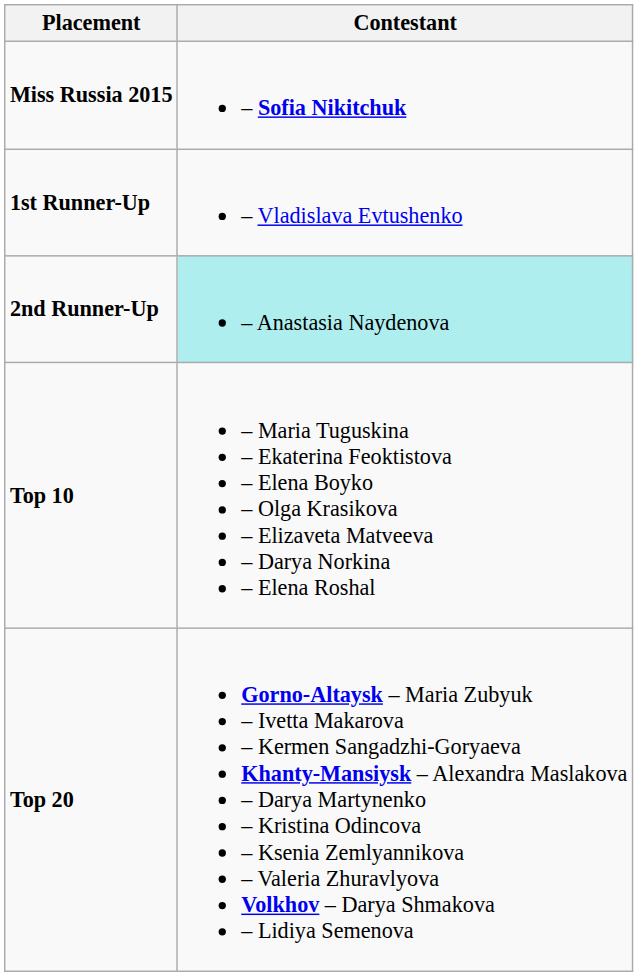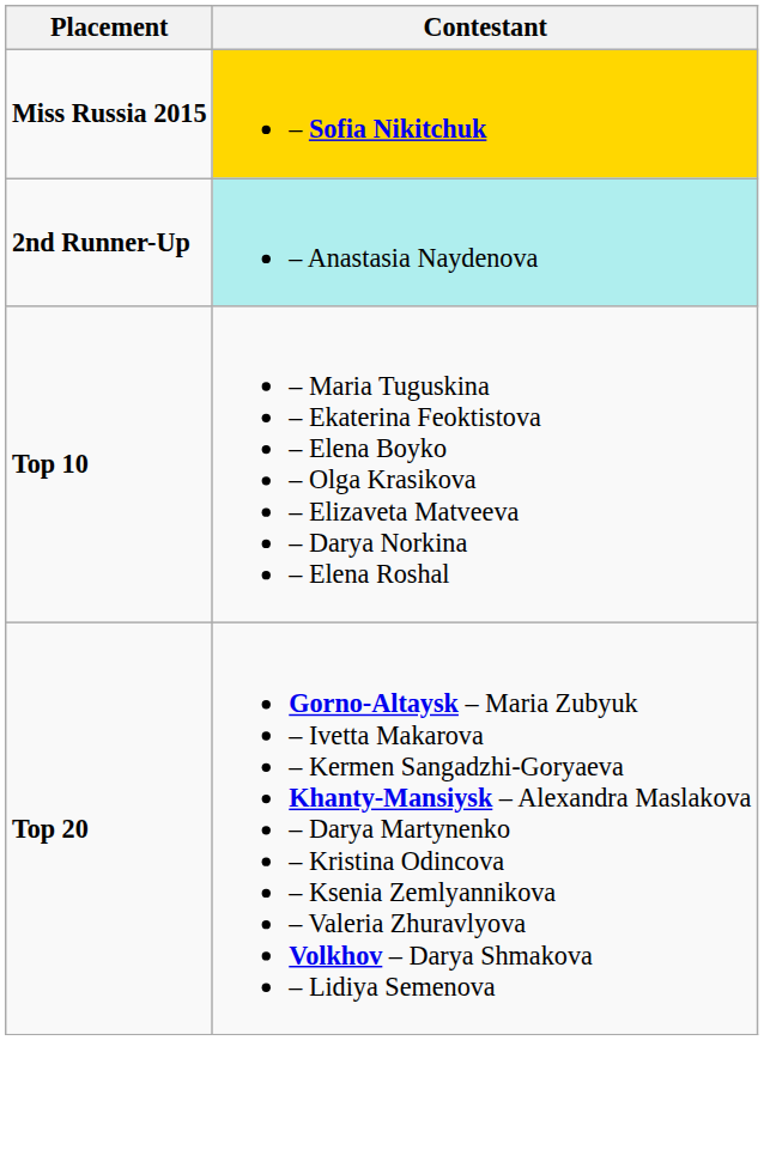 <table class="wikitable sortable" style="font-size: 95%;">
 <tr>
 <th>Placement</th>
 <th>Contestant</th>
 </tr>
 <tr>
 <td><strong> Miss Russia 2015</strong></td>
-<td><br><ul><li><strong></strong> – <strong><a href='#'>Sofia Nikitchuk</a></strong></li></ul></td>
-</tr>
-<tr>
-<td><strong>1st Runner-Up</strong></td>
-<td><br><ul><li><strong></strong> – <a href='#'>Vladislava Evtushenko</a></li></ul></td>
+<td style="background: gold;"><br><ul><li><strong></strong> – <strong><a href='#'>Sofia Nikitchuk</a></strong></li></ul></td>
 </tr>
 <tr>
 <td><strong>2nd Runner-Up</strong></td>
 <td style="background: paleturquoise;"><br><ul><li><strong></strong> – Anastasia Naydenova</li></ul></td>
 </tr>
 <tr>
 <td><strong>Top 10</strong></td>
 <td><br><ul><li><strong></strong> – Maria Tuguskina</li><li><strong></strong> – Ekaterina Feoktistova</li><li><strong></strong> – Elena Boyko</li><li><strong></strong> – Olga Krasikova</li><li><strong></strong> – Elizaveta Matveeva</li><li><strong></strong> – Darya Norkina</li><li><strong></strong> – Elena Roshal</li></ul></td>
 </tr>
 <tr>
 <td><strong>Top 20</strong></td>
 <td><br><ul><li><strong> <a href='#'>Gorno-Altaysk</a></strong> – Maria Zubyuk</li><li><strong></strong> – Ivetta Makarova</li><li><strong></strong> – Kermen Sangadzhi-Goryaeva</li><li><strong> <a href='#'>Khanty-Mansiysk</a></strong> – Alexandra Maslakova</li><li><strong></strong> – Darya Martynenko</li><li><strong></strong> – Kristina Odincova</li><li><strong></strong> – Ksenia Zemlyannikova</li><li><strong></strong> – Valeria Zhuravlyova</li><li><strong> <a href='#'>Volkhov</a></strong> – Darya Shmakova</li><li><strong></strong> – Lidiya Semenova</li></ul></td>
 </tr>
 </table>
